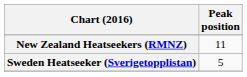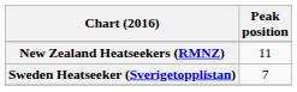 <table class="wikitable sortable plainrowheaders" style="text-align:center">
 <tr>
 <th scope="col">Chart (2016)</th>
 <th scope="col">Peak<br> position</th>
 </tr>
 <tr>
 </tr>
 <tr>
 </tr>
 <tr>
 <th scope="row">New Zealand Heatseekers (<a href='#'>RMNZ</a>)</th>
 <td>11</td>
 </tr>
 <tr>
 <th scope="row">Sweden Heatseeker (<a href='#'>Sverigetopplistan</a>)</th>
-<td>5</td>
+<td>7</td>
 </tr>
 <tr>
 </tr>
 <tr>
 </tr>
 <tr>
 </tr>
 <tr>
 </tr>
 </table>
